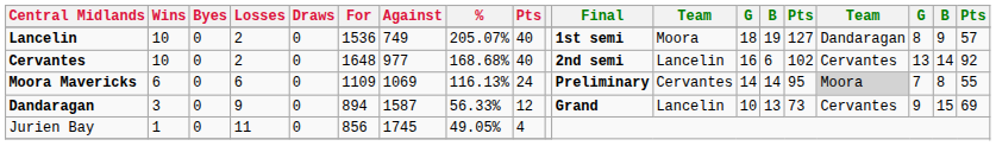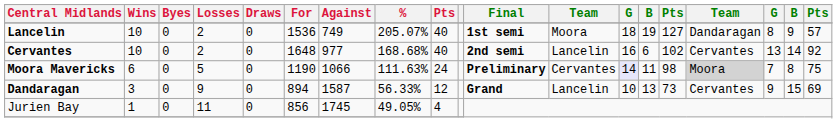 <table style="font-size: 85%; text-align: left;" class="wikitable">
 <tr>
 <th style="color:crimson">Central Midlands</th>
 <th style="color:crimson">Wins</th>
 <th style="color:crimson">Byes</th>
 <th style="color:crimson">Losses</th>
 <th style="color:crimson">Draws</th>
 <th style="color:crimson">For</th>
 <th style="color:crimson">Against</th>
 <th style="color:crimson">%</th>
 <th style="color:crimson">Pts</th>
 <th></th>
 <th style="color:green">Final</th>
 <th style="color:green">Team</th>
 <th style="color:green">G</th>
 <th style="color:green">B</th>
 <th style="color:green">Pts</th>
 <th style="color:green">Team</th>
 <th style="color:green">G</th>
 <th style="color:green">B</th>
 <th style="color:green">Pts</th>
 </tr>
 <tr>
 </tr>
 <tr>
 </tr>
 <tr>
 <td><strong>	Lancelin	</strong></td>
 <td>10</td>
 <td>0</td>
 <td>2</td>
 <td>0</td>
 <td>1536</td>
 <td>749</td>
 <td>205.07%</td>
 <td>40</td>
 <td></td>
 <td><strong>1st semi</strong></td>
 <td>Moora</td>
 <td>18</td>
 <td>19</td>
 <td>127</td>
 <td>Dandaragan</td>
 <td>8</td>
 <td>9</td>
 <td>57</td>
 </tr>
 <tr>
 <td><strong>	Cervantes	</strong></td>
 <td>10</td>
 <td>0</td>
 <td>2</td>
 <td>0</td>
 <td>1648</td>
 <td>977</td>
 <td>168.68%</td>
 <td>40</td>
 <td></td>
 <td><strong>2nd semi</strong></td>
 <td>Lancelin</td>
 <td>16</td>
 <td>6</td>
 <td>102</td>
 <td>Cervantes</td>
 <td>13</td>
 <td>14</td>
 <td>92</td>
 </tr>
 <tr>
 <td><strong>	Moora Mavericks	</strong></td>
 <td>6</td>
 <td>0</td>
-<td>6</td>
+<td>5</td>
 <td>0</td>
-<td>1109</td>
-<td>1069</td>
-<td>116.13%</td>
+<td>1190</td>
+<td>1066</td>
+<td>111.63%</td>
 <td>24</td>
 <td></td>
 <td><strong>Preliminary</strong></td>
 <td>Cervantes</td>
-<td>14</td>
-<td>14</td>
-<td>95</td>
+<td style="background: lavender;">14</td>
+<td>11</td>
+<td>98</td>
 <td style="background: lightgrey;">Moora</td>
 <td>7</td>
 <td>8</td>
-<td>55</td>
+<td>75</td>
 </tr>
 <tr>
 <td><strong>	Dandaragan	</strong></td>
 <td>3</td>
 <td>0</td>
 <td>9</td>
 <td>0</td>
 <td>894</td>
 <td>1587</td>
 <td>56.33%</td>
 <td>12</td>
 <td></td>
 <td><strong>Grand</strong></td>
 <td>Lancelin</td>
 <td>10</td>
 <td>13</td>
 <td>73</td>
 <td>Cervantes</td>
 <td>9</td>
 <td>15</td>
 <td>69</td>
 </tr>
 <tr>
 <td>Jurien Bay</td>
 <td>1</td>
 <td>0</td>
 <td>11</td>
 <td>0</td>
 <td>856</td>
 <td>1745</td>
 <td>49.05%</td>
 <td>4</td>
 <td></td>
 </tr>
 <tr>
 </tr>
 </table>
